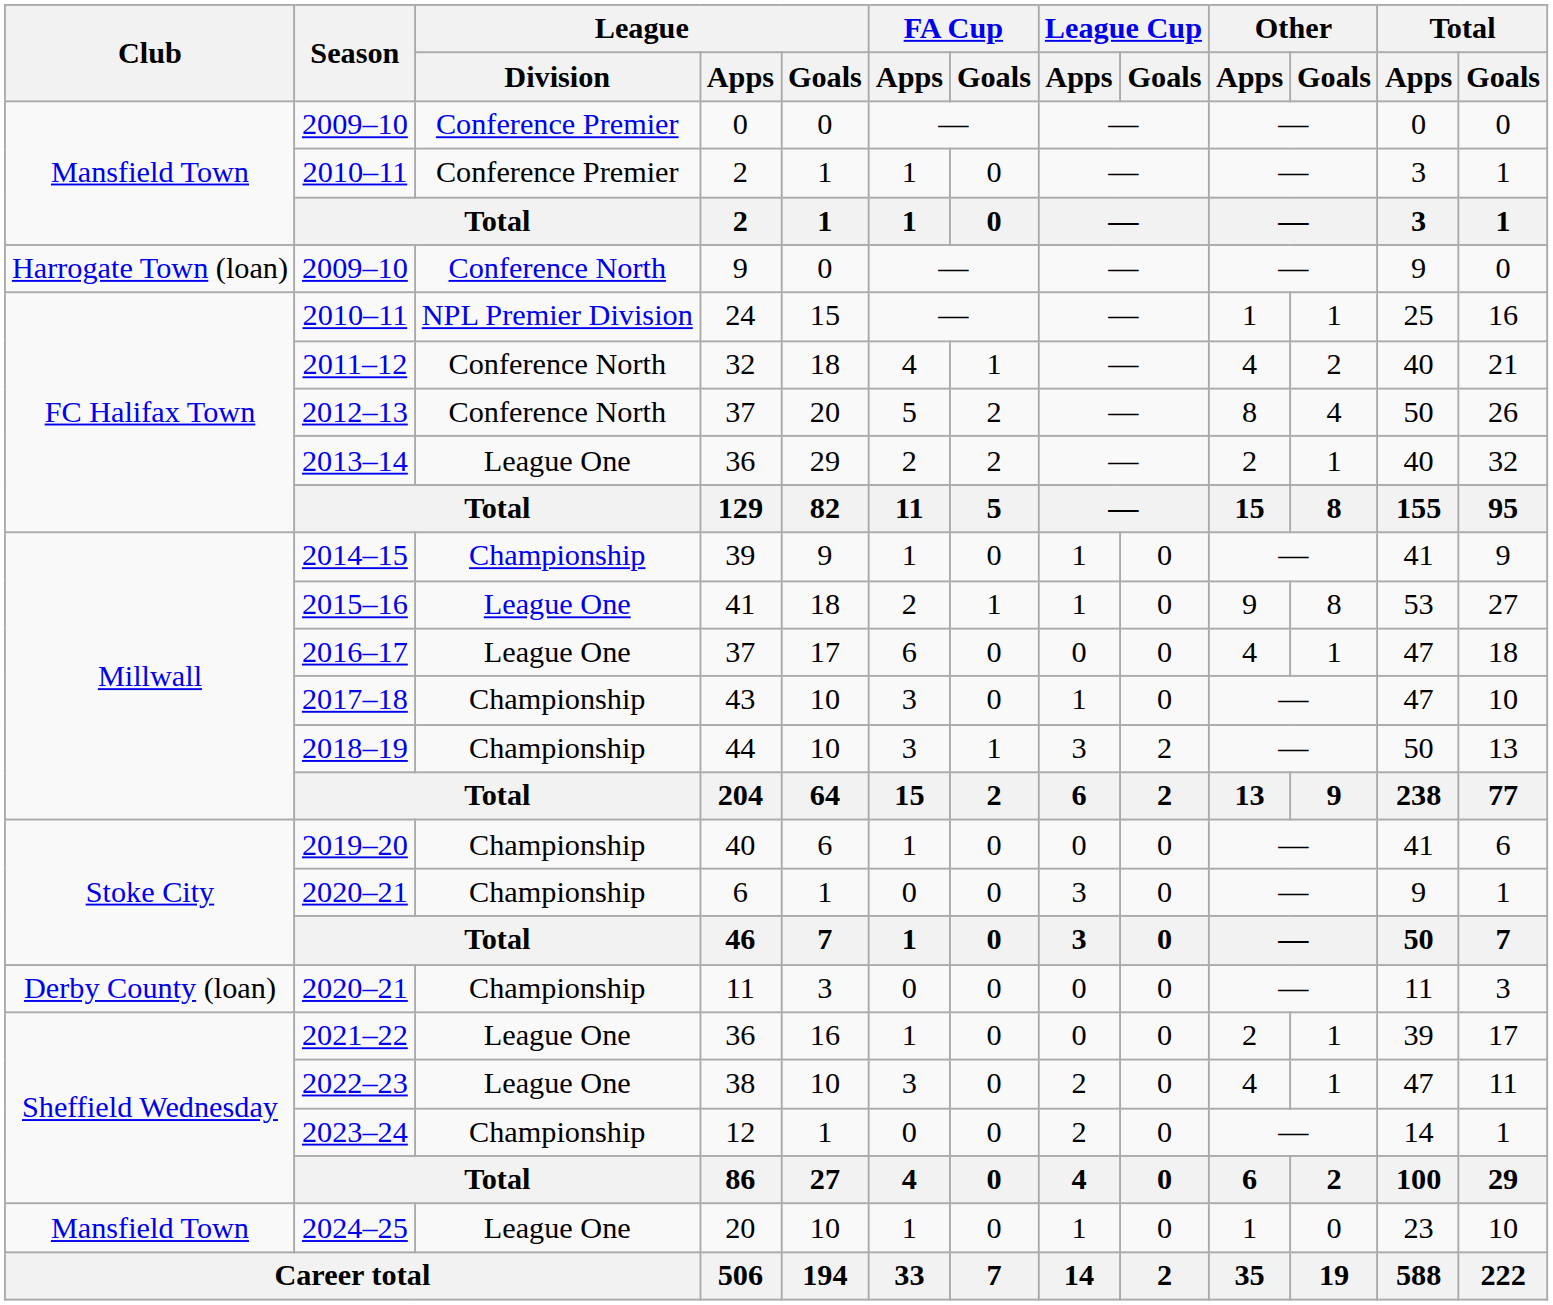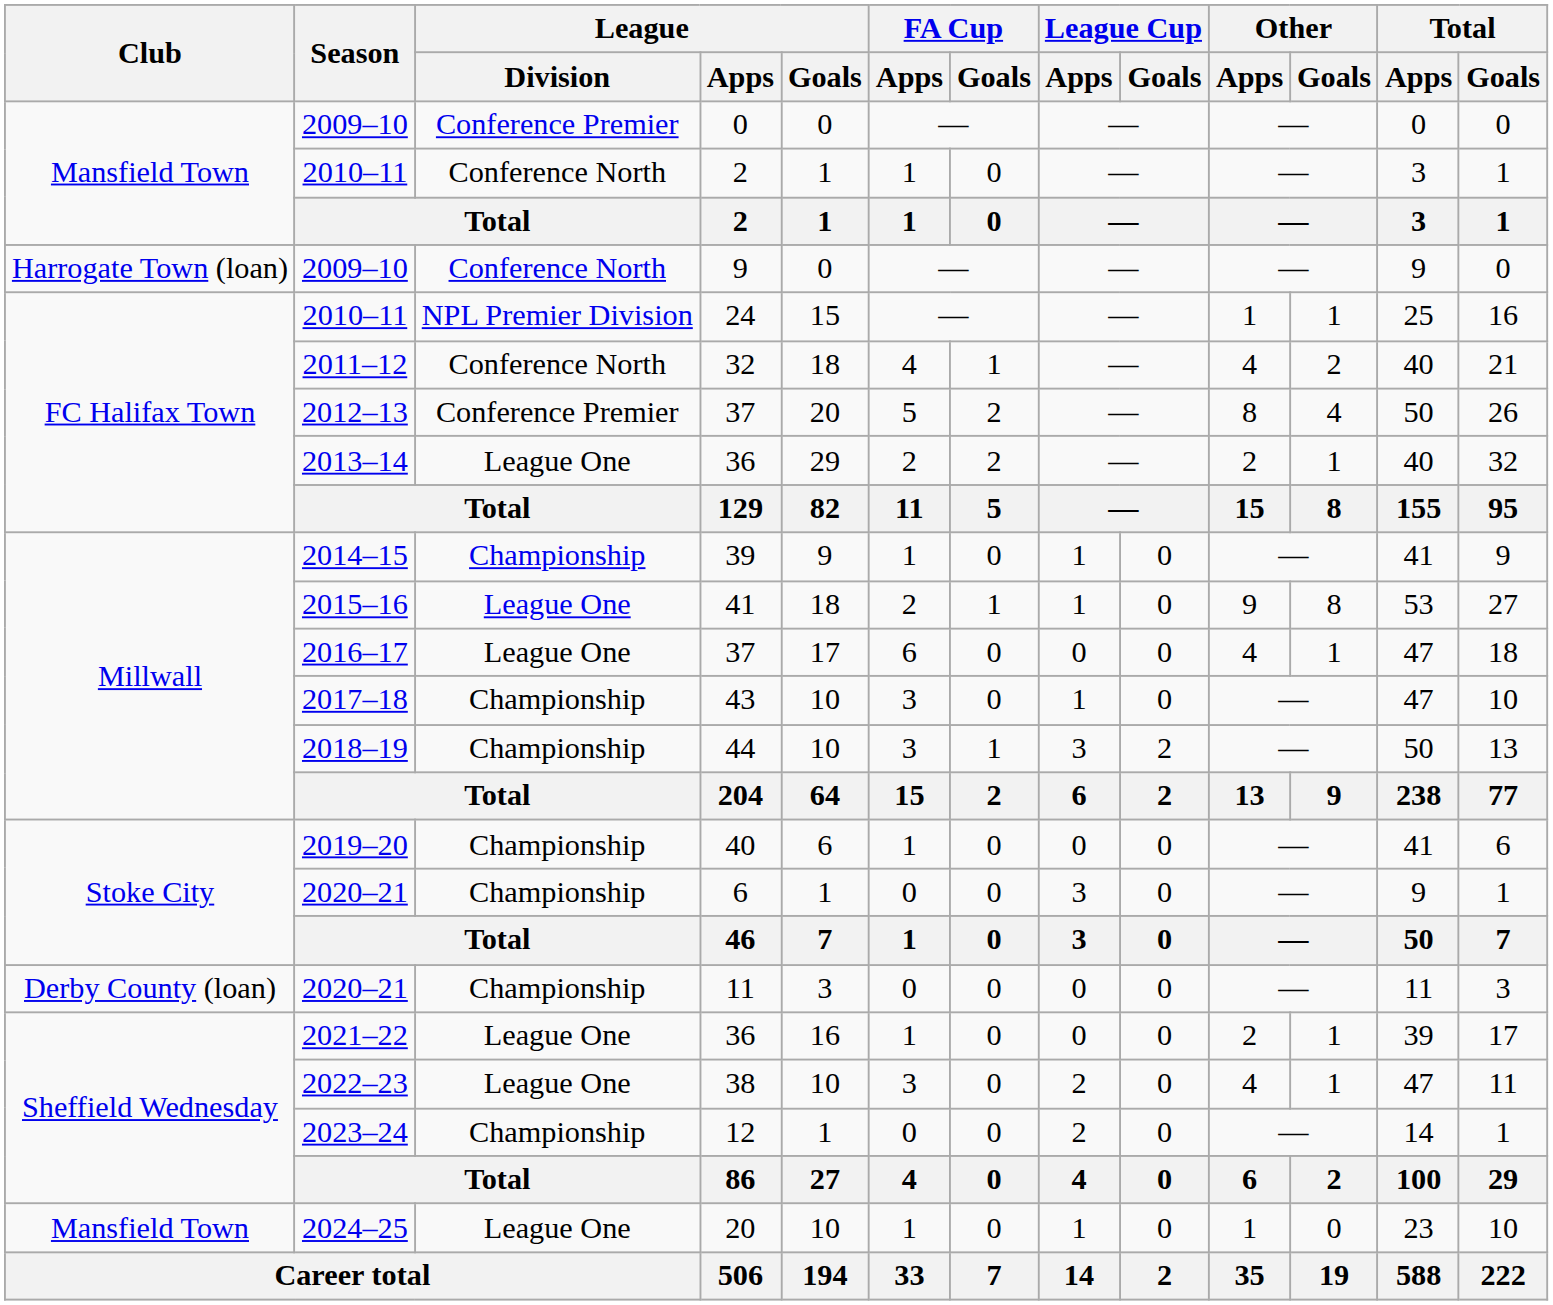 <table class=wikitable style="text-align:center">
 <tr>
 <th rowspan=2>Club</th>
 <th rowspan=2>Season</th>
 <th colspan=3>League</th>
 <th colspan=2><a href='#'>FA Cup</a></th>
 <th colspan=2><a href='#'>League Cup</a></th>
 <th colspan=2>Other</th>
 <th colspan=2>Total</th>
 </tr>
 <tr>
 <th>Division</th>
 <th>Apps</th>
 <th>Goals</th>
 <th>Apps</th>
 <th>Goals</th>
 <th>Apps</th>
 <th>Goals</th>
 <th>Apps</th>
 <th>Goals</th>
 <th>Apps</th>
 <th>Goals</th>
 </tr>
 <tr>
 <td rowspan="3"><a href='#'>Mansfield Town</a></td>
 <td><a href='#'>2009–10</a></td>
 <td><a href='#'>Conference Premier</a></td>
 <td>0</td>
 <td>0</td>
 <td colspan=2>—</td>
 <td colspan=2>—</td>
 <td colspan=2>—</td>
 <td>0</td>
 <td>0</td>
 </tr>
 <tr>
 <td><a href='#'>2010–11</a></td>
-<td>Conference Premier</td>
+<td>Conference North</td>
 <td>2</td>
 <td>1</td>
 <td>1</td>
 <td>0</td>
 <td colspan=2>—</td>
 <td colspan=2>—</td>
 <td>3</td>
 <td>1</td>
 </tr>
 <tr>
 <th colspan=2>Total</th>
 <th>2</th>
 <th>1</th>
 <th>1</th>
 <th>0</th>
 <th colspan=2>—</th>
 <th colspan=2>—</th>
 <th>3</th>
 <th>1</th>
 </tr>
 <tr>
 <td><a href='#'>Harrogate Town</a> (loan)</td>
 <td><a href='#'>2009–10</a></td>
 <td><a href='#'>Conference North</a></td>
 <td>9</td>
 <td>0</td>
 <td colspan=2>—</td>
 <td colspan=2>—</td>
 <td colspan=2>—</td>
 <td>9</td>
 <td>0</td>
 </tr>
 <tr>
 <td rowspan=5><a href='#'>FC Halifax Town</a></td>
 <td><a href='#'>2010–11</a></td>
 <td><a href='#'>NPL Premier Division</a></td>
 <td>24</td>
 <td>15</td>
 <td colspan=2>—</td>
 <td colspan=2>—</td>
 <td>1</td>
 <td>1</td>
 <td>25</td>
 <td>16</td>
 </tr>
 <tr>
 <td><a href='#'>2011–12</a></td>
 <td>Conference North</td>
 <td>32</td>
 <td>18</td>
 <td>4</td>
 <td>1</td>
 <td colspan=2>—</td>
 <td>4</td>
 <td>2</td>
 <td>40</td>
 <td>21</td>
 </tr>
 <tr>
 <td><a href='#'>2012–13</a></td>
-<td>Conference North</td>
+<td>Conference Premier</td>
 <td>37</td>
 <td>20</td>
 <td>5</td>
 <td>2</td>
 <td colspan=2>—</td>
 <td>8</td>
 <td>4</td>
 <td>50</td>
 <td>26</td>
 </tr>
 <tr>
 <td><a href='#'>2013–14</a></td>
 <td>League One</td>
 <td>36</td>
 <td>29</td>
 <td>2</td>
 <td>2</td>
 <td colspan=2>—</td>
 <td>2</td>
 <td>1</td>
 <td>40</td>
 <td>32</td>
 </tr>
 <tr>
 <th colspan=2>Total</th>
 <th>129</th>
 <th>82</th>
 <th>11</th>
 <th>5</th>
 <th colspan=2>—</th>
 <th>15</th>
 <th>8</th>
 <th>155</th>
 <th>95</th>
 </tr>
 <tr>
 <td rowspan=6><a href='#'>Millwall</a></td>
 <td><a href='#'>2014–15</a></td>
 <td><a href='#'>Championship</a></td>
 <td>39</td>
 <td>9</td>
 <td>1</td>
 <td>0</td>
 <td>1</td>
 <td>0</td>
 <td colspan=2>—</td>
 <td>41</td>
 <td>9</td>
 </tr>
 <tr>
 <td><a href='#'>2015–16</a></td>
 <td><a href='#'>League One</a></td>
 <td>41</td>
 <td>18</td>
 <td>2</td>
 <td>1</td>
 <td>1</td>
 <td>0</td>
 <td>9</td>
 <td>8</td>
 <td>53</td>
 <td>27</td>
 </tr>
 <tr>
 <td><a href='#'>2016–17</a></td>
 <td>League One</td>
 <td>37</td>
 <td>17</td>
 <td>6</td>
 <td>0</td>
 <td>0</td>
 <td>0</td>
 <td>4</td>
 <td>1</td>
 <td>47</td>
 <td>18</td>
 </tr>
 <tr>
 <td><a href='#'>2017–18</a></td>
 <td>Championship</td>
 <td>43</td>
 <td>10</td>
 <td>3</td>
 <td>0</td>
 <td>1</td>
 <td>0</td>
 <td colspan=2>—</td>
 <td>47</td>
 <td>10</td>
 </tr>
 <tr>
 <td><a href='#'>2018–19</a></td>
 <td>Championship</td>
 <td>44</td>
 <td>10</td>
 <td>3</td>
 <td>1</td>
 <td>3</td>
 <td>2</td>
 <td colspan=2>—</td>
 <td>50</td>
 <td>13</td>
 </tr>
 <tr>
 <th colspan=2>Total</th>
 <th>204</th>
 <th>64</th>
 <th>15</th>
 <th>2</th>
 <th>6</th>
 <th>2</th>
 <th>13</th>
 <th>9</th>
 <th>238</th>
 <th>77</th>
 </tr>
 <tr>
 <td rowspan=3><a href='#'>Stoke City</a></td>
 <td><a href='#'>2019–20</a></td>
 <td>Championship</td>
 <td>40</td>
 <td>6</td>
 <td>1</td>
 <td>0</td>
 <td>0</td>
 <td>0</td>
 <td colspan=2>—</td>
 <td>41</td>
 <td>6</td>
 </tr>
 <tr>
 <td><a href='#'>2020–21</a></td>
 <td>Championship</td>
 <td>6</td>
 <td>1</td>
 <td>0</td>
 <td>0</td>
 <td>3</td>
 <td>0</td>
 <td colspan=2>—</td>
 <td>9</td>
 <td>1</td>
 </tr>
 <tr>
 <th colspan=2>Total</th>
 <th>46</th>
 <th>7</th>
 <th>1</th>
 <th>0</th>
 <th>3</th>
 <th>0</th>
 <th colspan=2>—</th>
 <th>50</th>
 <th>7</th>
 </tr>
 <tr>
 <td><a href='#'>Derby County</a> (loan)</td>
 <td><a href='#'>2020–21</a></td>
 <td>Championship</td>
 <td>11</td>
 <td>3</td>
 <td>0</td>
 <td>0</td>
 <td>0</td>
 <td>0</td>
 <td colspan=2>—</td>
 <td>11</td>
 <td>3</td>
 </tr>
 <tr>
 <td rowspan=4><a href='#'>Sheffield Wednesday</a></td>
 <td><a href='#'>2021–22</a></td>
 <td>League One</td>
 <td>36</td>
 <td>16</td>
 <td>1</td>
 <td>0</td>
 <td>0</td>
 <td>0</td>
 <td>2</td>
 <td>1</td>
 <td>39</td>
 <td>17</td>
 </tr>
 <tr>
 <td><a href='#'>2022–23</a></td>
 <td>League One</td>
 <td>38</td>
 <td>10</td>
 <td>3</td>
 <td>0</td>
 <td>2</td>
 <td>0</td>
 <td>4</td>
 <td>1</td>
 <td>47</td>
 <td>11</td>
 </tr>
 <tr>
 <td><a href='#'>2023–24</a></td>
 <td>Championship</td>
 <td>12</td>
 <td>1</td>
 <td>0</td>
 <td>0</td>
 <td>2</td>
 <td>0</td>
 <td colspan=2>—</td>
 <td>14</td>
 <td>1</td>
 </tr>
 <tr>
 <th colspan=2>Total</th>
 <th>86</th>
 <th>27</th>
 <th>4</th>
 <th>0</th>
 <th>4</th>
 <th>0</th>
 <th>6</th>
 <th>2</th>
 <th>100</th>
 <th>29</th>
 </tr>
 <tr>
 <td><a href='#'>Mansfield Town</a></td>
 <td><a href='#'>2024–25</a></td>
 <td>League One</td>
 <td>20</td>
 <td>10</td>
 <td>1</td>
 <td>0</td>
 <td>1</td>
 <td>0</td>
 <td>1</td>
 <td>0</td>
 <td>23</td>
 <td>10</td>
 </tr>
 <tr>
 <th colspan=3>Career total</th>
 <th>506</th>
 <th>194</th>
 <th>33</th>
 <th>7</th>
 <th>14</th>
 <th>2</th>
 <th>35</th>
 <th>19</th>
 <th>588</th>
 <th>222</th>
 </tr>
 </table>
